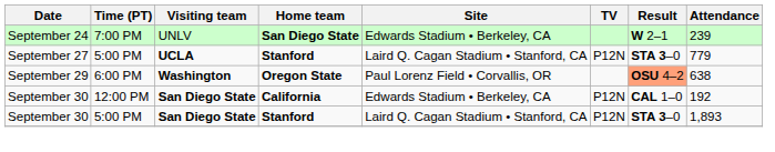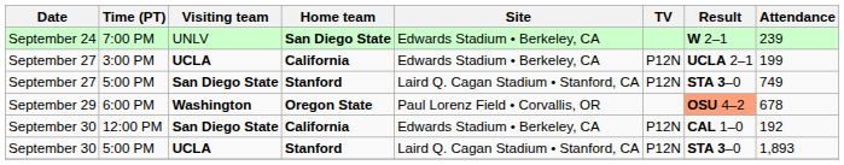 <table class="wikitable" style="font-size:95%;">
 <tr>
 <th>Date</th>
 <th>Time (PT)</th>
 <th>Visiting team</th>
 <th>Home team</th>
 <th>Site</th>
 <th>TV</th>
 <th>Result</th>
 <th>Attendance</th>
 </tr>
 <tr style="background:#cfc;">
 <td>September 24</td>
 <td>7:00 PM</td>
 <td>UNLV</td>
 <td><strong>San Diego State</strong></td>
 <td>Edwards Stadium • Berkeley, CA</td>
 <td></td>
 <td><strong>W</strong> 2–1</td>
 <td>239</td>
 </tr>
 <tr>
 <td>September 27</td>
+<td>3:00 PM</td>
+<td><strong>UCLA</strong></td>
+<td><strong>California</strong></td>
+<td>Edwards Stadium • Berkeley, CA</td>
+<td>P12N</td>
+<td><strong>UCLA</strong> 2–1</td>
+<td>199</td>
+</tr>
+<tr>
+<td>September 27</td>
 <td>5:00 PM</td>
-<td><strong>UCLA</strong></td>
+<td><strong>San Diego State</strong></td>
 <td><strong>Stanford</strong></td>
 <td>Laird Q. Cagan Stadium • Stanford, CA</td>
 <td>P12N</td>
 <td><strong>STA 3</strong>–0</td>
-<td>779</td>
+<td>749</td>
 </tr>
 <tr>
 <td>September 29</td>
 <td>6:00 PM</td>
 <td><strong>Washington</strong></td>
 <td><strong>Oregon State</strong></td>
 <td>Paul Lorenz Field • Corvallis, OR</td>
 <td></td>
 <td style="background: lightsalmon;"><strong>OSU</strong> 4–2</td>
-<td>638</td>
+<td>678</td>
 </tr>
 <tr>
 <td>September 30</td>
 <td>12:00 PM</td>
 <td><strong>San Diego State</strong></td>
 <td><strong>California</strong></td>
 <td>Edwards Stadium • Berkeley, CA</td>
 <td>P12N</td>
 <td><strong>CAL</strong> 1–0</td>
 <td>192</td>
 </tr>
 <tr>
 <td>September 30</td>
 <td>5:00 PM</td>
-<td><strong>San Diego State</strong></td>
+<td><strong>UCLA</strong></td>
 <td><strong>Stanford</strong></td>
 <td>Laird Q. Cagan Stadium • Stanford, CA</td>
 <td>P12N</td>
 <td><strong>STA 3</strong>–0</td>
 <td>1,893</td>
 </tr>
 <tr>
 </tr>
 </table>
